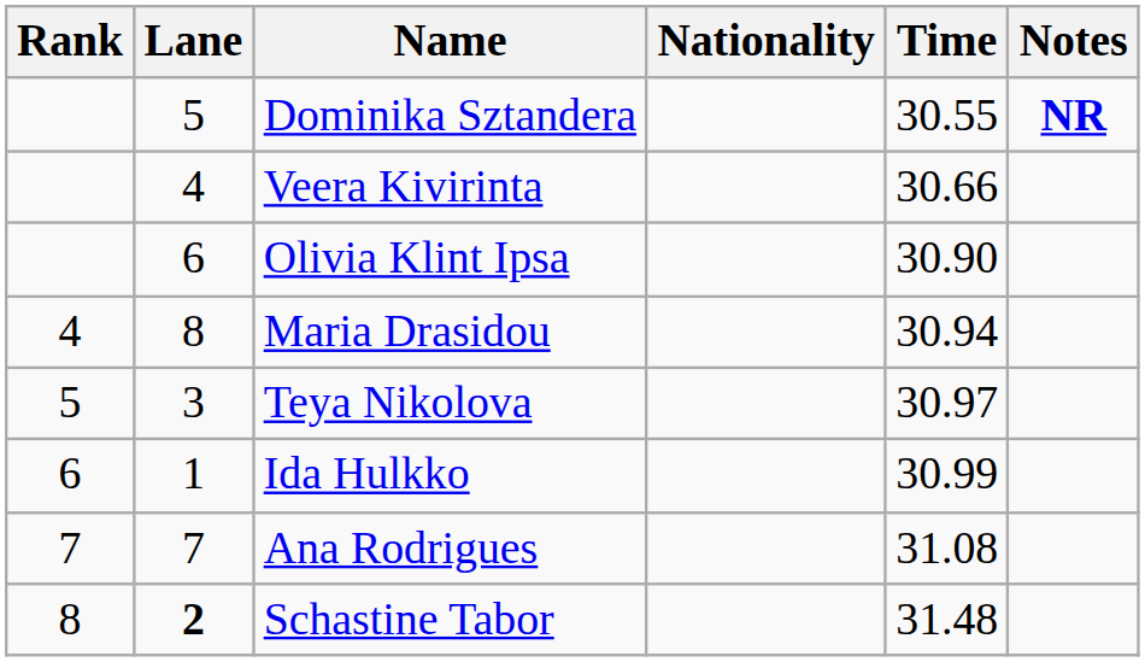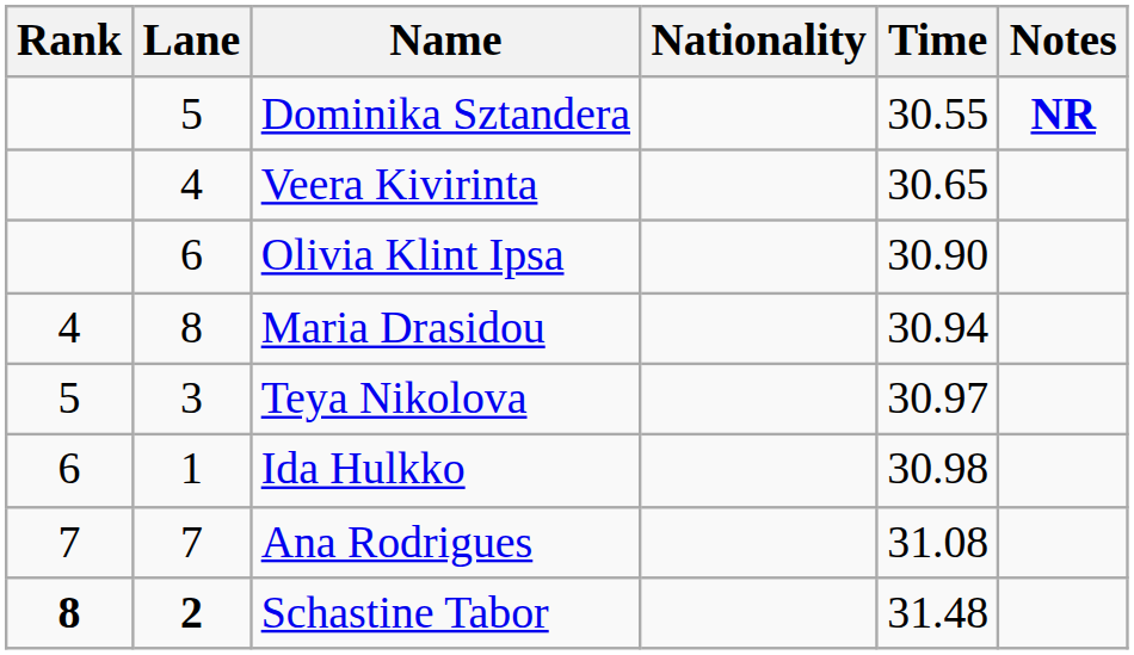 <table class="wikitable sortable" style="text-align:center">
 <tr>
 <th>Rank</th>
 <th>Lane</th>
 <th>Name</th>
 <th>Nationality</th>
 <th>Time</th>
 <th>Notes</th>
 </tr>
 <tr>
 <td></td>
 <td>5</td>
 <td align=left><a href='#'>Dominika Sztandera</a></td>
 <td align=left></td>
 <td>30.55</td>
 <td><strong><a href='#'>NR</a></strong></td>
 </tr>
 <tr>
 <td></td>
 <td>4</td>
 <td align=left><a href='#'>Veera Kivirinta</a></td>
 <td align=left></td>
-<td>30.66</td>
+<td>30.65</td>
 <td></td>
 </tr>
 <tr>
 <td></td>
 <td>6</td>
 <td align=left><a href='#'>Olivia Klint Ipsa</a></td>
 <td align=left></td>
 <td>30.90</td>
 <td></td>
 </tr>
 <tr>
 <td>4</td>
 <td>8</td>
 <td align=left><a href='#'>Maria Drasidou</a></td>
 <td align=left></td>
 <td>30.94</td>
 <td></td>
 </tr>
 <tr>
 <td>5</td>
 <td>3</td>
 <td align=left><a href='#'>Teya Nikolova</a></td>
 <td align=left></td>
 <td>30.97</td>
 <td></td>
 </tr>
 <tr>
 <td>6</td>
 <td>1</td>
 <td align=left><a href='#'>Ida Hulkko</a></td>
 <td align=left></td>
-<td>30.99</td>
+<td>30.98</td>
 <td></td>
 </tr>
 <tr>
 <td>7</td>
 <td>7</td>
 <td align=left><a href='#'>Ana Rodrigues</a></td>
 <td align=left></td>
 <td>31.08</td>
 <td></td>
 </tr>
 <tr>
-<td>8</td>
+<td><strong>8</strong></td>
 <td><strong>2</strong></td>
 <td align=left><a href='#'>Schastine Tabor</a></td>
 <td align=left></td>
 <td>31.48</td>
 <td></td>
 </tr>
 </table>
